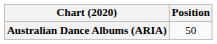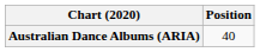 <table class="wikitable plainrowheaders" style="text-align:center">
 <tr>
 <th scope="col">Chart (2020)</th>
 <th scope="col">Position</th>
 </tr>
 <tr>
 <th scope="row">Australian Dance Albums (ARIA)</th>
-<td>50</td>
+<td>40</td>
 </tr>
 </table>
